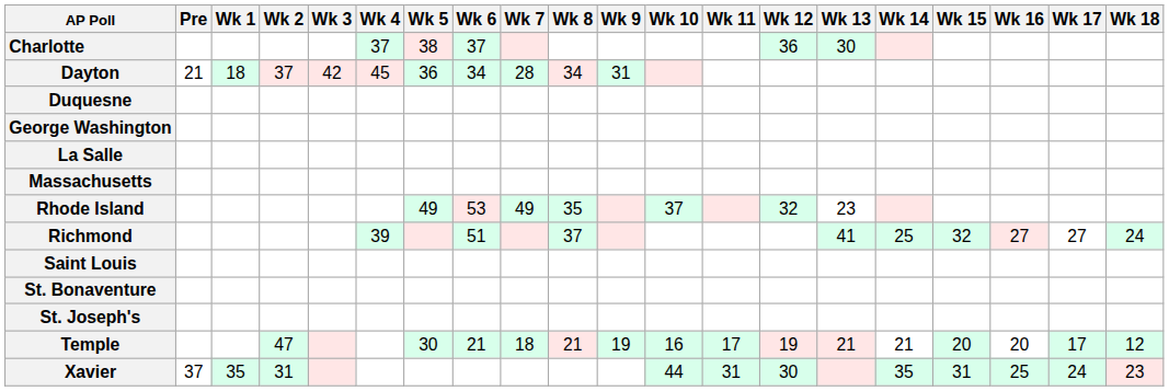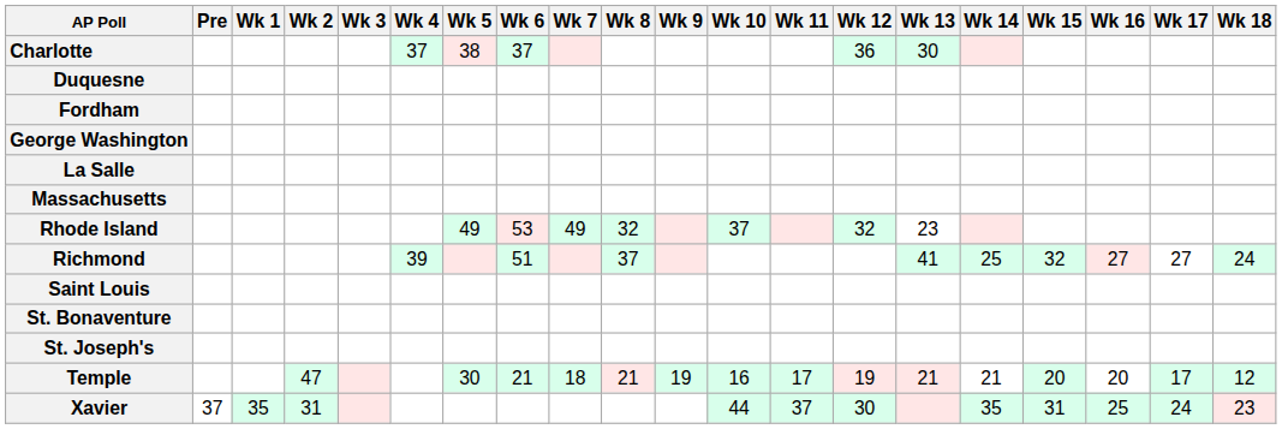 <table class="wikitable" style="white-space:nowrap;font-size:90%;">
 <tr>
 <th><small>AP Poll</small></th>
 <th>Pre</th>
 <th>Wk 1</th>
 <th>Wk 2</th>
 <th>Wk 3</th>
 <th>Wk 4</th>
 <th>Wk 5</th>
 <th>Wk 6</th>
 <th>Wk 7</th>
 <th>Wk 8</th>
 <th>Wk 9</th>
 <th>Wk 10</th>
 <th>Wk 11</th>
 <th>Wk 12</th>
 <th>Wk 13</th>
 <th>Wk 14</th>
 <th>Wk 15</th>
 <th>Wk 16</th>
 <th>Wk 17</th>
 <th>Wk 18</th>
 </tr>
 <tr style="text-align:center;">
 <th style="text-align:left;">Charlotte</th>
 <td style="background:#fff;"></td>
 <td style="background:#fff;"></td>
 <td style="background:#fff;"></td>
 <td style="background:#fff;"></td>
 <td style="background:#D8FFEB;">37</td>
 <td style="background:#FFE6E6;">38</td>
 <td style="background:#D8FFEB;">37</td>
 <td style="background:#FFE6E6;"></td>
 <td style="background:#fff;"></td>
 <td style="background:#fff;"></td>
 <td style="background:#fff;"></td>
 <td style="background:#fff;"></td>
 <td style="background:#D8FFEB;">36</td>
 <td style="background:#D8FFEB;">30</td>
 <td style="background:#FFE6E6;"></td>
 <td style="background:#fff;"></td>
 <td style="background:#fff;"></td>
 <td style="background:#fff;"></td>
 <td style="background:#fff;"></td>
 </tr>
 <tr style="text-align:center;">
-<th>Dayton</th>
-<td style="background:#fff;">21</td>
-<td style="background:#D8FFEB;">18</td>
-<td style="background:#FFE6E6;">37</td>
-<td style="background:#FFE6E6;">42</td>
-<td style="background:#FFE6E6;">45</td>
-<td style="background:#D8FFEB;">36</td>
-<td style="background:#D8FFEB;">34</td>
-<td style="background:#D8FFEB;">28</td>
-<td style="background:#FFE6E6;">34</td>
-<td style="background:#D8FFEB;">31</td>
-<td style="background:#FFE6E6;"></td>
+<th>Duquesne</th>
+<td style="background:#fff;"></td>
+<td style="background:#fff;"></td>
+<td style="background:#fff;"></td>
+<td style="background:#fff;"></td>
+<td style="background:#fff;"></td>
+<td style="background:#fff;"></td>
+<td style="background:#fff;"></td>
+<td style="background:#fff;"></td>
+<td style="background:#fff;"></td>
+<td style="background:#fff;"></td>
+<td style="background:#fff;"></td>
 <td style="background:#fff;"></td>
 <td style="background:#fff;"></td>
 <td style="background:#fff;"></td>
 <td style="background:#fff;"></td>
 <td style="background:#fff;"></td>
 <td style="background:#fff;"></td>
 <td style="background:#fff;"></td>
 <td style="background:#fff;"></td>
 </tr>
 <tr style="text-align:center;">
-<th>Duquesne</th>
+<th>Fordham</th>
 <td style="background:#fff;"></td>
 <td style="background:#fff;"></td>
 <td style="background:#fff;"></td>
 <td style="background:#fff;"></td>
 <td style="background:#fff;"></td>
 <td style="background:#fff;"></td>
 <td style="background:#fff;"></td>
 <td style="background:#fff;"></td>
 <td style="background:#fff;"></td>
 <td style="background:#fff;"></td>
 <td style="background:#fff;"></td>
 <td style="background:#fff;"></td>
 <td style="background:#fff;"></td>
 <td style="background:#fff;"></td>
 <td style="background:#fff;"></td>
 <td style="background:#fff;"></td>
 <td style="background:#fff;"></td>
 <td style="background:#fff;"></td>
 <td style="background:#fff;"></td>
 </tr>
 <tr style="text-align:center;">
 <th>George Washington</th>
 <td style="background:#fff;"></td>
 <td style="background:#fff;"></td>
 <td style="background:#fff;"></td>
 <td style="background:#fff;"></td>
 <td style="background:#fff;"></td>
 <td style="background:#fff;"></td>
 <td style="background:#fff;"></td>
 <td style="background:#fff;"></td>
 <td style="background:#fff;"></td>
 <td style="background:#fff;"></td>
 <td style="background:#fff;"></td>
 <td style="background:#fff;"></td>
 <td style="background:#fff;"></td>
 <td style="background:#fff;"></td>
 <td style="background:#fff;"></td>
 <td style="background:#fff;"></td>
 <td style="background:#fff;"></td>
 <td style="background:#fff;"></td>
 <td style="background:#fff;"></td>
 </tr>
 <tr style="text-align:center;">
 <th>La Salle</th>
 <td style="background:#fff;"></td>
 <td style="background:#fff;"></td>
 <td style="background:#fff;"></td>
 <td style="background:#fff;"></td>
 <td style="background:#fff;"></td>
 <td style="background:#fff;"></td>
 <td style="background:#fff;"></td>
 <td style="background:#fff;"></td>
 <td style="background:#fff;"></td>
 <td style="background:#fff;"></td>
 <td style="background:#fff;"></td>
 <td style="background:#fff;"></td>
 <td style="background:#fff;"></td>
 <td style="background:#fff;"></td>
 <td style="background:#fff;"></td>
 <td style="background:#fff;"></td>
 <td style="background:#fff;"></td>
 <td style="background:#fff;"></td>
 <td style="background:#fff;"></td>
 </tr>
 <tr style="text-align:center;">
 <th>Massachusetts</th>
 <td style="background:#fff;"></td>
 <td style="background:#fff;"></td>
 <td style="background:#fff;"></td>
 <td style="background:#fff;"></td>
 <td style="background:#fff;"></td>
 <td style="background:#fff;"></td>
 <td style="background:#fff;"></td>
 <td style="background:#fff;"></td>
 <td style="background:#fff;"></td>
 <td style="background:#fff;"></td>
 <td style="background:#fff;"></td>
 <td style="background:#fff;"></td>
 <td style="background:#fff;"></td>
 <td style="background:#fff;"></td>
 <td style="background:#fff;"></td>
 <td style="background:#fff;"></td>
 <td style="background:#fff;"></td>
 <td style="background:#fff;"></td>
 <td style="background:#fff;"></td>
 </tr>
 <tr style="text-align:center;">
 <th>Rhode Island</th>
 <td style="background:#fff;"></td>
 <td style="background:#fff;"></td>
 <td style="background:#fff;"></td>
 <td style="background:#fff;"></td>
 <td style="background:#fff;"></td>
 <td style="background:#D8FFEB;">49</td>
 <td style="background:#FFE6E6;">53</td>
 <td style="background:#D8FFEB;">49</td>
-<td style="background:#D8FFEB;">35</td>
+<td style="background:#D8FFEB;">32</td>
 <td style="background:#FFE6E6;"></td>
 <td style="background:#D8FFEB;">37</td>
 <td style="background:#FFE6E6;"></td>
 <td style="background:#D8FFEB;">32</td>
 <td style="background:#fff;">23</td>
 <td style="background:#FFE6E6;"></td>
 <td style="background:#fff;"></td>
 <td style="background:#fff;"></td>
 <td style="background:#fff;"></td>
 <td style="background:#fff;"></td>
 </tr>
 <tr style="text-align:center;">
 <th>Richmond</th>
 <td style="background:#fff;"></td>
 <td style="background:#fff;"></td>
 <td style="background:#fff;"></td>
 <td style="background:#fff;"></td>
 <td style="background:#D8FFEB;">39</td>
 <td style="background:#FFE6E6;"></td>
 <td style="background:#D8FFEB;">51</td>
 <td style="background:#FFE6E6;"></td>
 <td style="background:#D8FFEB;">37</td>
 <td style="background:#FFE6E6;"></td>
 <td style="background:#fff;"></td>
 <td style="background:#fff;"></td>
 <td style="background:#fff;"></td>
 <td style="background:#D8FFEB;">41</td>
 <td style="background:#D8FFEB;">25</td>
 <td style="background:#D8FFEB;">32</td>
 <td style="background:#FFE6E6;">27</td>
 <td style="background:#fff;">27</td>
 <td style="background:#D8FFEB;">24</td>
 </tr>
 <tr style="text-align:center;">
 <th>Saint Louis</th>
 <td style="background:#fff;"></td>
 <td style="background:#fff;"></td>
 <td style="background:#fff;"></td>
 <td style="background:#fff;"></td>
 <td style="background:#fff;"></td>
 <td style="background:#fff;"></td>
 <td style="background:#fff;"></td>
 <td style="background:#fff;"></td>
 <td style="background:#fff;"></td>
 <td style="background:#fff;"></td>
 <td style="background:#fff;"></td>
 <td style="background:#fff;"></td>
 <td style="background:#fff;"></td>
 <td style="background:#fff;"></td>
 <td style="background:#fff;"></td>
 <td style="background:#fff;"></td>
 <td style="background:#fff;"></td>
 <td style="background:#fff;"></td>
 <td style="background:#fff;"></td>
 </tr>
 <tr style="text-align:center;">
 <th>St. Bonaventure</th>
 <td style="background:#fff;"></td>
 <td style="background:#fff;"></td>
 <td style="background:#fff;"></td>
 <td style="background:#fff;"></td>
 <td style="background:#fff;"></td>
 <td style="background:#fff;"></td>
 <td style="background:#fff;"></td>
 <td style="background:#fff;"></td>
 <td style="background:#fff;"></td>
 <td style="background:#fff;"></td>
 <td style="background:#fff;"></td>
 <td style="background:#fff;"></td>
 <td style="background:#fff;"></td>
 <td style="background:#fff;"></td>
 <td style="background:#fff;"></td>
 <td style="background:#fff;"></td>
 <td style="background:#fff;"></td>
 <td style="background:#fff;"></td>
 <td style="background:#fff;"></td>
 </tr>
 <tr style="text-align:center;">
 <th>St. Joseph's</th>
 <td style="background:#fff;"></td>
 <td style="background:#fff;"></td>
 <td style="background:#fff;"></td>
 <td style="background:#fff;"></td>
 <td style="background:#fff;"></td>
 <td style="background:#fff;"></td>
 <td style="background:#fff;"></td>
 <td style="background:#fff;"></td>
 <td style="background:#fff;"></td>
 <td style="background:#fff;"></td>
 <td style="background:#fff;"></td>
 <td style="background:#fff;"></td>
 <td style="background:#fff;"></td>
 <td style="background:#fff;"></td>
 <td style="background:#fff;"></td>
 <td style="background:#fff;"></td>
 <td style="background:#fff;"></td>
 <td style="background:#fff;"></td>
 <td style="background:#fff;"></td>
 </tr>
 <tr style="text-align:center;">
 <th>Temple</th>
 <td style="background:#fff;"></td>
 <td style="background:#fff;"></td>
 <td style="background:#D8FFEB;">47</td>
 <td style="background:#FFE6E6;"></td>
 <td style="background:#fff;"></td>
 <td style="background:#D8FFEB;">30</td>
 <td style="background:#D8FFEB;">21</td>
 <td style="background:#D8FFEB;">18</td>
 <td style="background:#FFE6E6;">21</td>
 <td style="background:#D8FFEB;">19</td>
 <td style="background:#D8FFEB;">16</td>
 <td style="background:#D8FFEB;">17</td>
 <td style="background:#FFE6E6;">19</td>
 <td style="background:#FFE6E6;">21</td>
 <td style="background:#fff;">21</td>
 <td style="background:#D8FFEB;">20</td>
 <td style="background:#fff;">20</td>
 <td style="background:#D8FFEB;">17</td>
 <td style="background:#D8FFEB;">12</td>
 </tr>
 <tr style="text-align:center;">
 <th>Xavier</th>
 <td style="background:#fff;">37</td>
 <td style="background:#D8FFEB;">35</td>
 <td style="background:#D8FFEB;">31</td>
 <td style="background:#FFE6E6;"></td>
 <td style="background:#fff;"></td>
 <td style="background:#fff;"></td>
 <td style="background:#fff;"></td>
 <td style="background:#fff;"></td>
 <td style="background:#fff;"></td>
 <td style="background:#fff;"></td>
 <td style="background:#D8FFEB;">44</td>
-<td style="background:#D8FFEB;">31</td>
+<td style="background:#D8FFEB;">37</td>
 <td style="background:#D8FFEB;">30</td>
 <td style="background:#FFE6E6;"></td>
 <td style="background:#D8FFEB;">35</td>
 <td style="background:#D8FFEB;">31</td>
 <td style="background:#D8FFEB;">25</td>
 <td style="background:#D8FFEB;">24</td>
 <td style="background:#FFE6E6;">23</td>
 </tr>
 </table>
